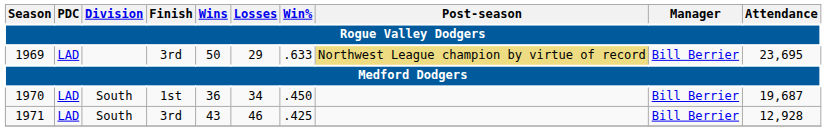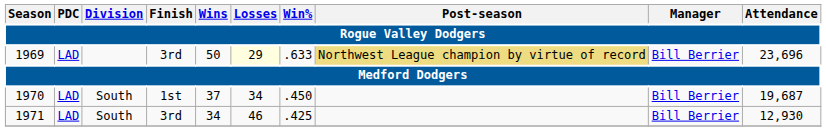 <table class="wikitable" style="text-align:center; font-size:95%">
 <tr>
 <th scope="col">Season</th>
 <th scope="col">PDC</th>
 <th scope="col"><a href='#'>Division</a></th>
 <th scope="col">Finish</th>
 <th scope="col"><a href='#'>Wins</a></th>
 <th scope="col"><a href='#'>Losses</a></th>
 <th scope="col"><a href='#'>Win%</a></th>
 <th scope="col">Post-season</th>
 <th scope="col">Manager</th>
 <th scope="col">Attendance</th>
 </tr>
 <tr>
 <td align="center" colspan="11" style="background:#005A9C; color: white; border:2px solid#FFFFFF"><strong>Rogue Valley Dodgers</strong></td>
 </tr>
 <tr>
 <td>1969</td>
 <td><a href='#'>LAD</a></td>
 <td></td>
 <td>3rd</td>
 <td>50</td>
-<td>29</td>
+<td style="background: lightyellow;">29</td>
 <td>.633</td>
 <td bgcolor="#EEDC82">Northwest League champion by virtue of record</td>
 <td><a href='#'>Bill Berrier</a></td>
-<td>23,695</td>
+<td>23,696</td>
 </tr>
 <tr>
 <td align="center" colspan="11" style="background:#005A9C; color: white; border:2px solid#FFFFFF"><strong>Medford Dodgers</strong></td>
 </tr>
 <tr>
 <td>1970</td>
 <td><a href='#'>LAD</a></td>
 <td>South</td>
 <td>1st</td>
-<td>36</td>
+<td>37</td>
 <td>34</td>
 <td>.450</td>
 <td></td>
 <td><a href='#'>Bill Berrier</a></td>
 <td>19,687</td>
 </tr>
 <tr>
 <td>1971</td>
 <td><a href='#'>LAD</a></td>
 <td>South</td>
 <td>3rd</td>
-<td>43</td>
+<td>34</td>
 <td>46</td>
 <td>.425</td>
 <td></td>
 <td><a href='#'>Bill Berrier</a></td>
-<td>12,928</td>
+<td>12,930</td>
 </tr>
 <tr>
 </tr>
 </table>
